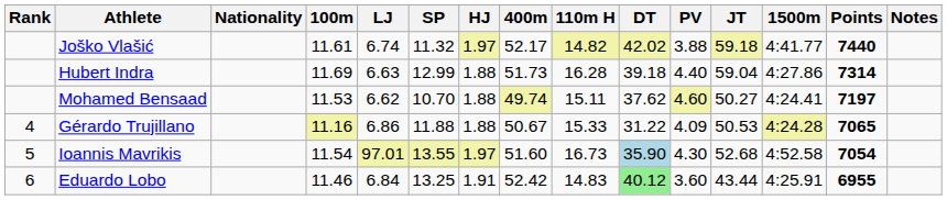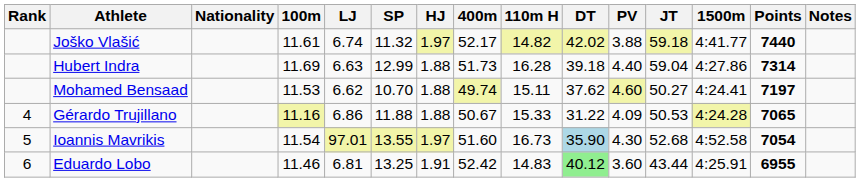 <table class="wikitable sortable" style="text-align:center">
 <tr>
 <th>Rank</th>
 <th>Athlete</th>
 <th>Nationality</th>
 <th>100m</th>
 <th>LJ</th>
 <th>SP</th>
 <th>HJ</th>
 <th>400m</th>
 <th>110m H</th>
 <th>DT</th>
 <th>PV</th>
 <th>JT</th>
 <th>1500m</th>
 <th>Points</th>
 <th>Notes</th>
 </tr>
 <tr>
 <td></td>
 <td align=left><a href='#'>Joško Vlašić</a></td>
 <td align=left></td>
 <td>11.61</td>
 <td>6.74</td>
 <td>11.32</td>
 <td bgcolor=#F2F5A9>1.97</td>
 <td>52.17</td>
 <td bgcolor=#F2F5A9>14.82</td>
 <td bgcolor=#F2F5A9>42.02</td>
 <td>3.88</td>
 <td bgcolor=#F2F5A9>59.18</td>
 <td>4:41.77</td>
 <td><strong>7440</strong></td>
 <td></td>
 </tr>
 <tr>
 <td></td>
 <td align=left><a href='#'>Hubert Indra</a></td>
 <td align=left></td>
 <td>11.69</td>
 <td>6.63</td>
 <td>12.99</td>
 <td>1.88</td>
 <td>51.73</td>
 <td>16.28</td>
 <td>39.18</td>
 <td>4.40</td>
 <td>59.04</td>
 <td>4:27.86</td>
 <td><strong>7314</strong></td>
 <td></td>
 </tr>
 <tr>
 <td></td>
 <td align=left><a href='#'>Mohamed Bensaad</a></td>
 <td align=left></td>
 <td>11.53</td>
 <td>6.62</td>
 <td>10.70</td>
 <td>1.88</td>
 <td bgcolor=#F2F5A9>49.74</td>
 <td>15.11</td>
 <td>37.62</td>
 <td bgcolor=#F2F5A9>4.60</td>
 <td>50.27</td>
 <td>4:24.41</td>
 <td><strong>7197</strong></td>
 <td></td>
 </tr>
 <tr>
 <td>4</td>
 <td align=left><a href='#'>Gérardo Trujillano</a></td>
 <td align=left></td>
 <td bgcolor=#F2F5A9>11.16</td>
 <td>6.86</td>
 <td>11.88</td>
 <td>1.88</td>
 <td>50.67</td>
 <td>15.33</td>
 <td>31.22</td>
 <td>4.09</td>
 <td>50.53</td>
 <td bgcolor=#F2F5A9>4:24.28</td>
 <td><strong>7065</strong></td>
 <td></td>
 </tr>
 <tr>
 <td>5</td>
 <td align=left><a href='#'>Ioannis Mavrikis</a></td>
 <td align=left></td>
 <td>11.54</td>
 <td bgcolor=#F2F5A9>97.01</td>
 <td bgcolor=#F2F5A9>13.55</td>
 <td bgcolor=#F2F5A9>1.97</td>
 <td>51.60</td>
 <td>16.73</td>
 <td style="background: lightblue;">35.90</td>
 <td>4.30</td>
 <td>52.68</td>
 <td>4:52.58</td>
 <td><strong>7054</strong></td>
 <td></td>
 </tr>
 <tr>
 <td>6</td>
 <td align=left><a href='#'>Eduardo Lobo</a></td>
 <td align=left></td>
 <td>11.46</td>
-<td>6.84</td>
+<td>6.81</td>
 <td>13.25</td>
 <td>1.91</td>
 <td>52.42</td>
 <td>14.83</td>
 <td style="background: lightgreen;">40.12</td>
 <td>3.60</td>
 <td>43.44</td>
 <td>4:25.91</td>
 <td><strong>6955</strong></td>
 <td></td>
 </tr>
 </table>
